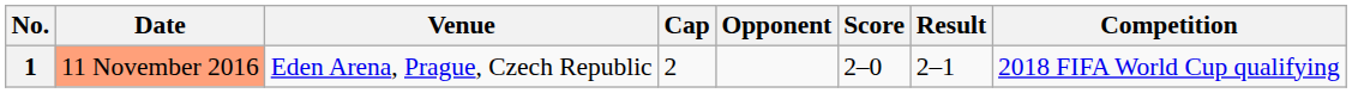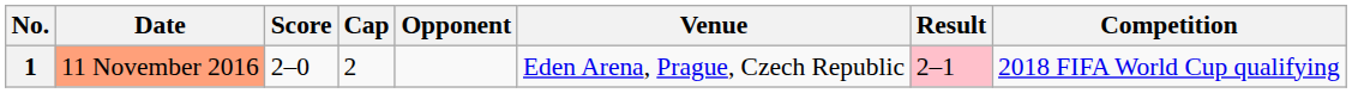 <table class="wikitable sortable plainrowheaders">
 <tr>
 <th scope=col>No.</th>
 <th scope=col data-sort-type=date>Date</th>
-<th scope=col>Venue</th>
+<th scope=col>Score</th>
 <th scope=col>Cap</th>
 <th scope=col>Opponent</th>
-<th scope=col>Score</th>
+<th scope=col>Venue</th>
 <th scope=col>Result</th>
 <th scope=col>Competition</th>
 </tr>
 <tr>
 <th scope=row>1</th>
 <td rowspan=1 style="background: lightsalmon;">11 November 2016</td>
-<td><a href='#'>Eden Arena</a>, <a href='#'>Prague</a>, Czech Republic</td>
+<td>2–0</td>
 <td>2</td>
 <td></td>
-<td>2–0</td>
-<td>2–1</td>
+<td><a href='#'>Eden Arena</a>, <a href='#'>Prague</a>, Czech Republic</td>
+<td style="background: pink;">2–1</td>
 <td><a href='#'>2018 FIFA World Cup qualifying</a></td>
 </tr>
 </table>
